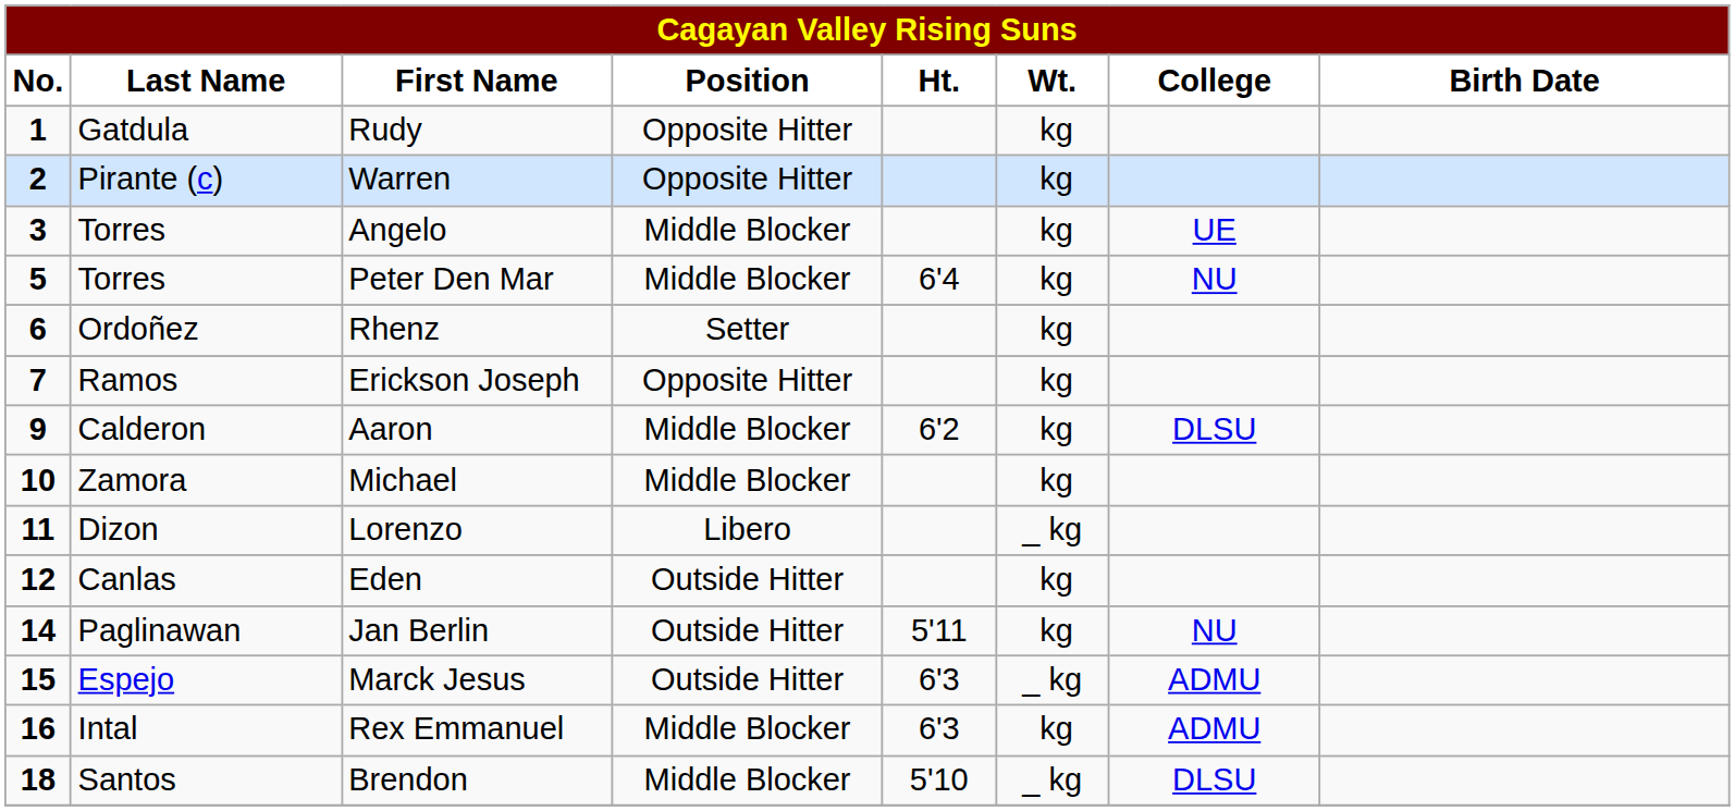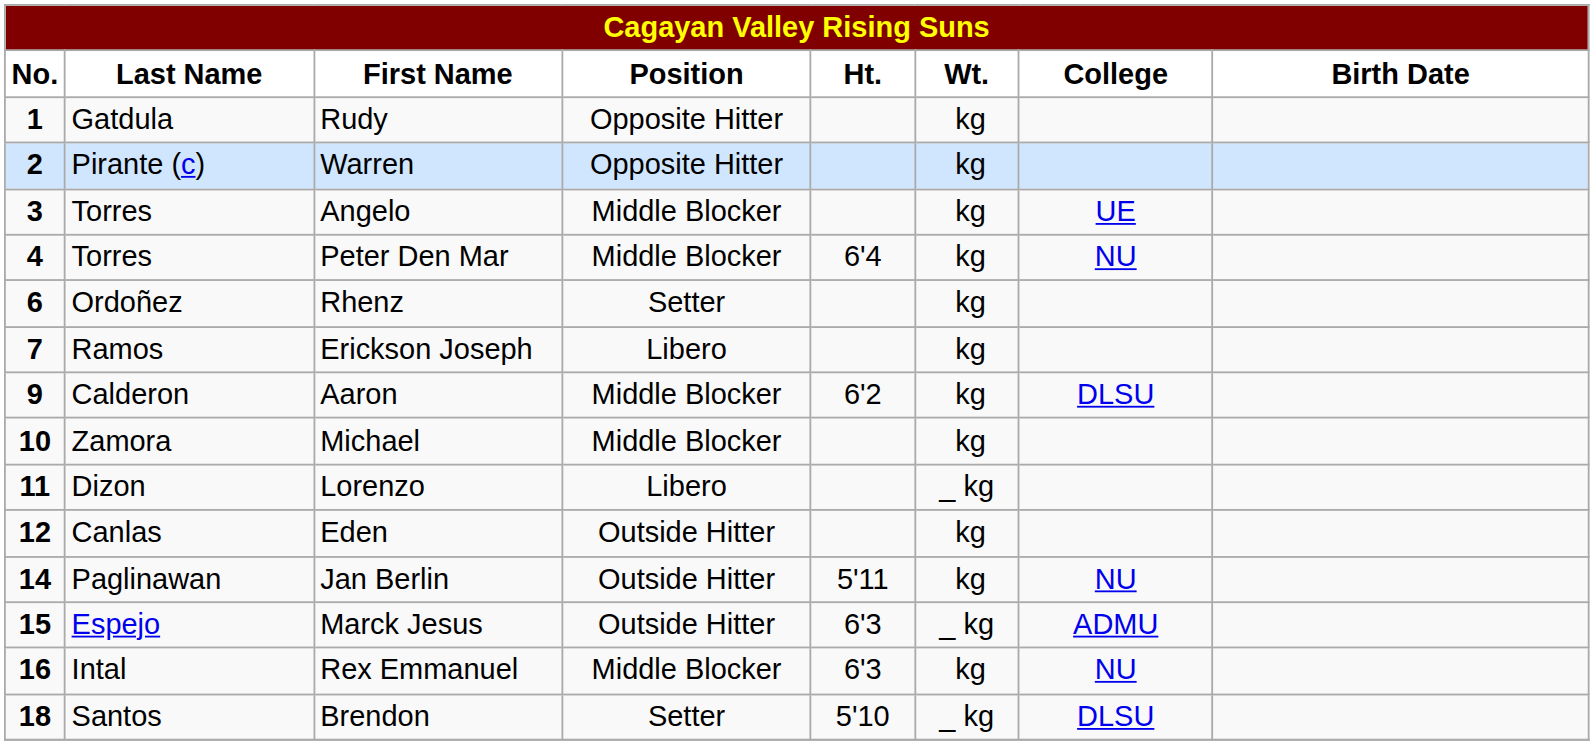 <table class="wikitable" style="text-align:center;">
 <tr>
 <td colspan="8" style= "background: maroon; color: yellow; text-align: center"><strong>Cagayan Valley Rising Suns</strong></td>
 </tr>
 <tr>
 <th width=3px style="background: white; color: black; text-align: center"><strong>No.</strong></th>
 <th width=130px style="background: white; color: black">Last Name</th>
 <th width=130px style="background: white; color: black">First Name</th>
 <th width=130px style="background: white; color: black">Position</th>
 <th width=50px style="background: white; color: black">Ht.</th>
 <th width=50px style="background: white; color: black">Wt.</th>
 <th width=100px style="background: white; color: black">College</th>
 <th width=200px style="background: white; color: black">Birth Date</th>
 </tr>
 <tr>
 <td><strong>1</strong></td>
 <td style="text-align: left">Gatdula</td>
 <td style="text-align: left">Rudy</td>
 <td>Opposite Hitter</td>
 <td></td>
 <td> kg</td>
 <td></td>
 <td></td>
 </tr>
 <tr bgcolor=#D0E6FF>
 <td><strong>2</strong></td>
 <td style="text-align: left">Pirante (<a href='#'>c</a>)</td>
 <td style="text-align: left">Warren</td>
 <td>Opposite Hitter</td>
 <td></td>
 <td> kg</td>
 <td></td>
 <td></td>
 </tr>
 <tr>
 <td><strong>3</strong></td>
 <td style="text-align: left">Torres</td>
 <td style="text-align: left">Angelo</td>
 <td>Middle Blocker</td>
 <td></td>
 <td> kg</td>
 <td><a href='#'>UE</a></td>
 <td></td>
 </tr>
 <tr>
-<td><strong>5</strong></td>
+<td><strong>4</strong></td>
 <td style="text-align: left">Torres</td>
 <td style="text-align: left">Peter Den Mar</td>
 <td>Middle Blocker</td>
 <td>6'4</td>
 <td> kg</td>
 <td><a href='#'>NU</a></td>
 <td></td>
 </tr>
 <tr>
 <td><strong>6</strong></td>
 <td style="text-align: left">Ordoñez</td>
 <td style="text-align: left">Rhenz</td>
 <td>Setter</td>
 <td></td>
 <td> kg</td>
 <td></td>
 <td></td>
 </tr>
 <tr>
 <td><strong>7</strong></td>
 <td style="text-align: left">Ramos</td>
 <td style="text-align: left">Erickson Joseph</td>
-<td>Opposite Hitter</td>
+<td>Libero</td>
 <td></td>
 <td> kg</td>
 <td></td>
 <td></td>
 </tr>
 <tr>
 <td><strong>9</strong></td>
 <td style="text-align: left">Calderon</td>
 <td style="text-align: left">Aaron</td>
 <td>Middle Blocker</td>
 <td>6'2</td>
 <td> kg</td>
 <td><a href='#'>DLSU</a></td>
 <td></td>
 </tr>
 <tr>
 <td><strong>10</strong></td>
 <td style="text-align: left">Zamora</td>
 <td style="text-align: left">Michael</td>
 <td>Middle Blocker</td>
 <td></td>
 <td> kg</td>
 <td></td>
 <td></td>
 </tr>
 <tr>
 <td><strong>11</strong></td>
 <td style="text-align: left">Dizon</td>
 <td style="text-align: left">Lorenzo</td>
 <td>Libero</td>
 <td></td>
 <td>_ kg</td>
 <td></td>
 <td></td>
 </tr>
 <tr>
 <td><strong>12</strong></td>
 <td style="text-align: left">Canlas</td>
 <td style="text-align: left">Eden</td>
 <td>Outside Hitter</td>
 <td></td>
 <td> kg</td>
 <td></td>
 <td></td>
 </tr>
 <tr>
 <td><strong>14</strong></td>
 <td style="text-align: left">Paglinawan</td>
 <td style="text-align: left">Jan Berlin</td>
 <td>Outside Hitter</td>
 <td>5'11</td>
 <td> kg</td>
 <td><a href='#'>NU</a></td>
 <td></td>
 </tr>
 <tr>
 <td><strong>15</strong></td>
 <td style="text-align: left"><a href='#'>Espejo</a></td>
 <td style="text-align: left">Marck Jesus</td>
 <td>Outside Hitter</td>
 <td>6'3</td>
 <td>_ kg</td>
 <td><a href='#'>ADMU</a></td>
 <td></td>
 </tr>
 <tr>
 <td><strong>16</strong></td>
 <td style="text-align: left">Intal</td>
 <td style="text-align: left">Rex Emmanuel</td>
 <td>Middle Blocker</td>
 <td>6'3</td>
 <td> kg</td>
-<td><a href='#'>ADMU</a></td>
+<td><a href='#'>NU</a></td>
 <td></td>
 </tr>
 <tr>
 <td><strong>18</strong></td>
 <td style="text-align: left">Santos</td>
 <td style="text-align: left">Brendon</td>
-<td>Middle Blocker</td>
+<td>Setter</td>
 <td>5'10</td>
 <td>_ kg</td>
 <td><a href='#'>DLSU</a></td>
 <td></td>
 </tr>
 <tr>
 </tr>
 </table>
